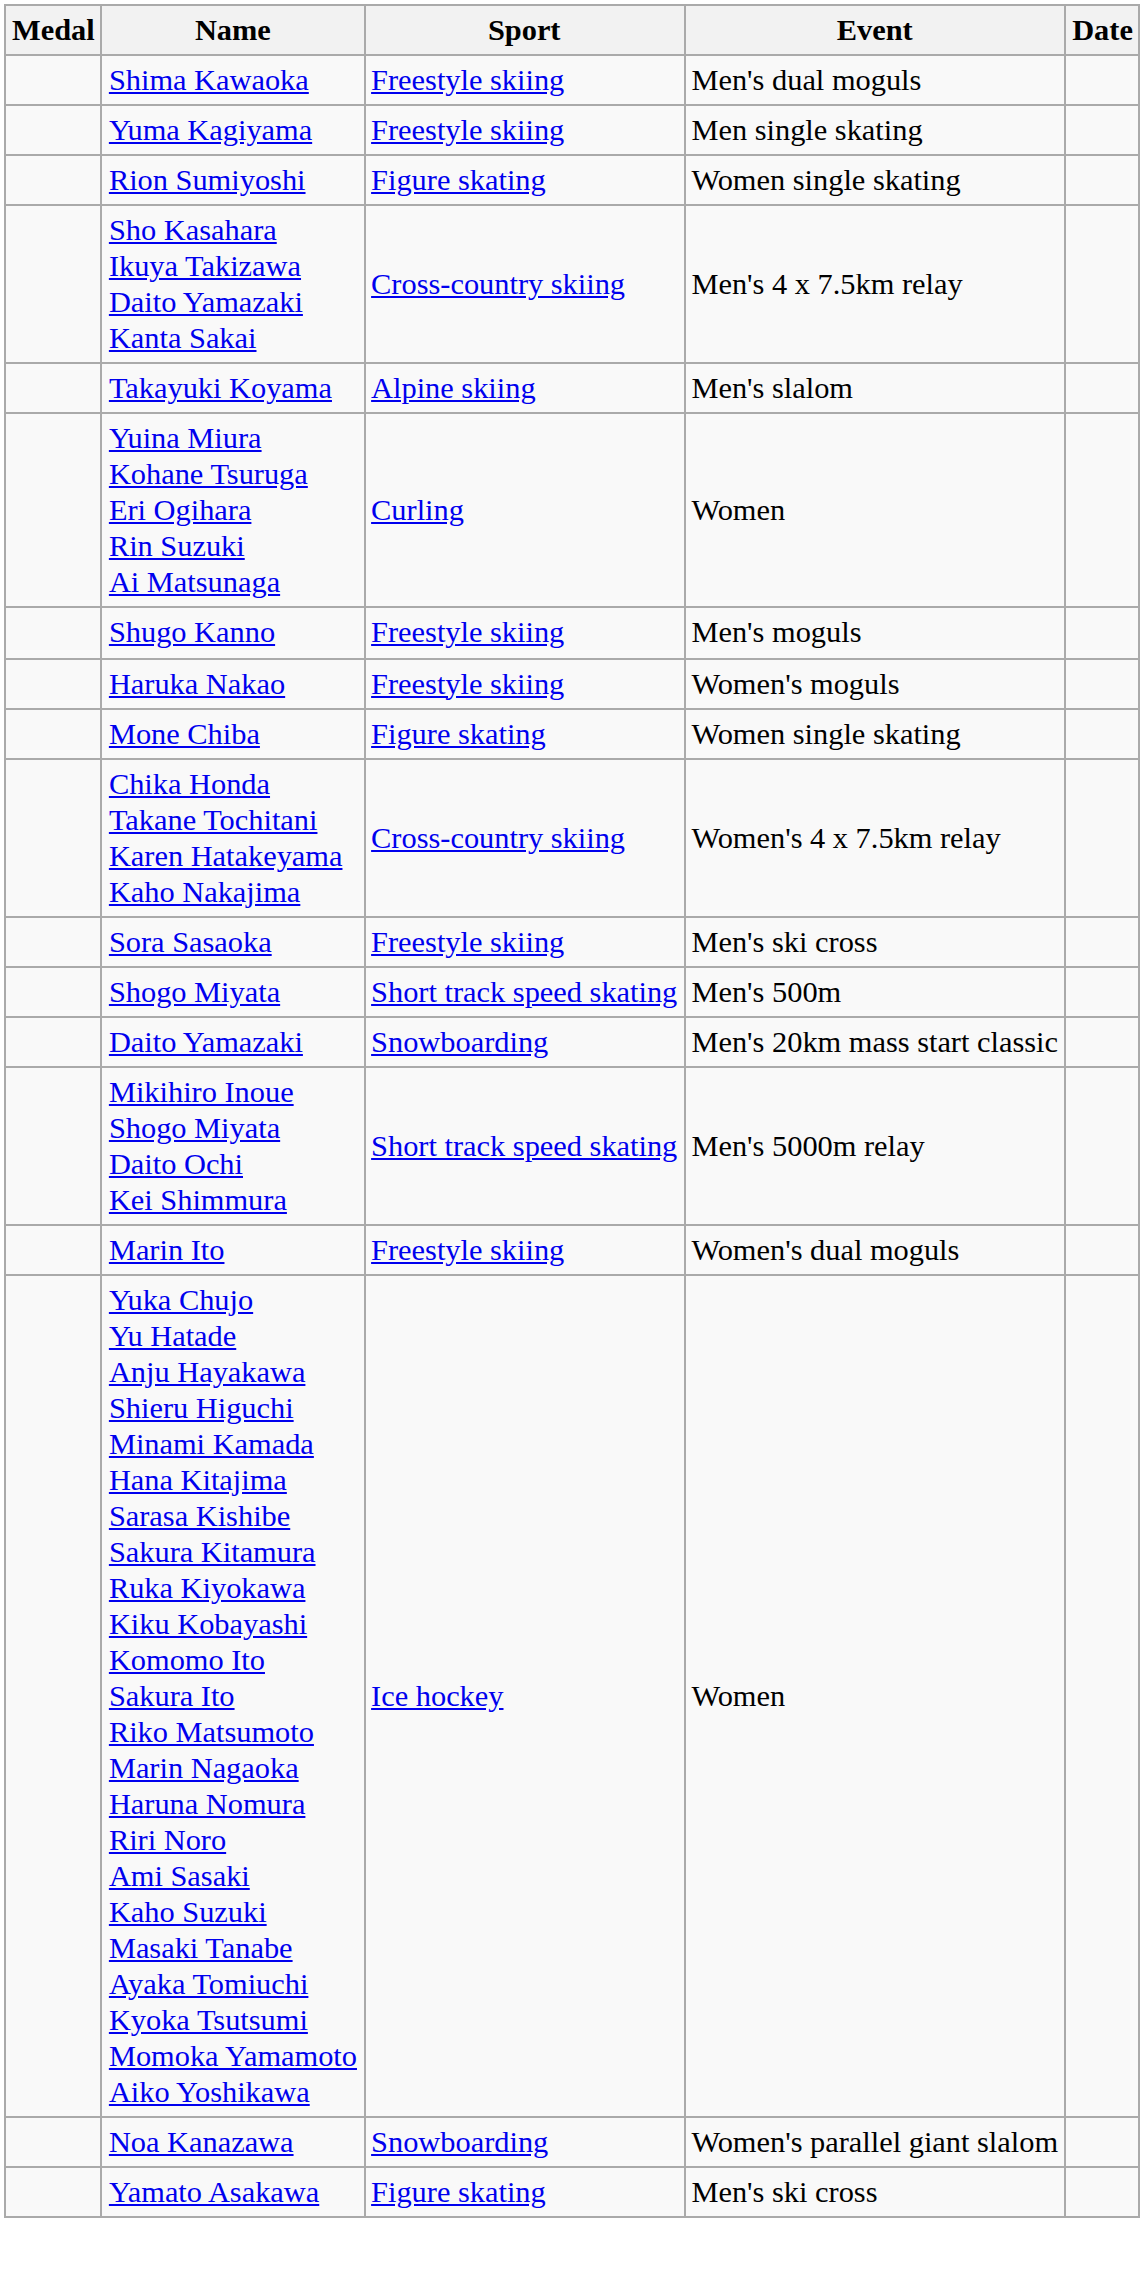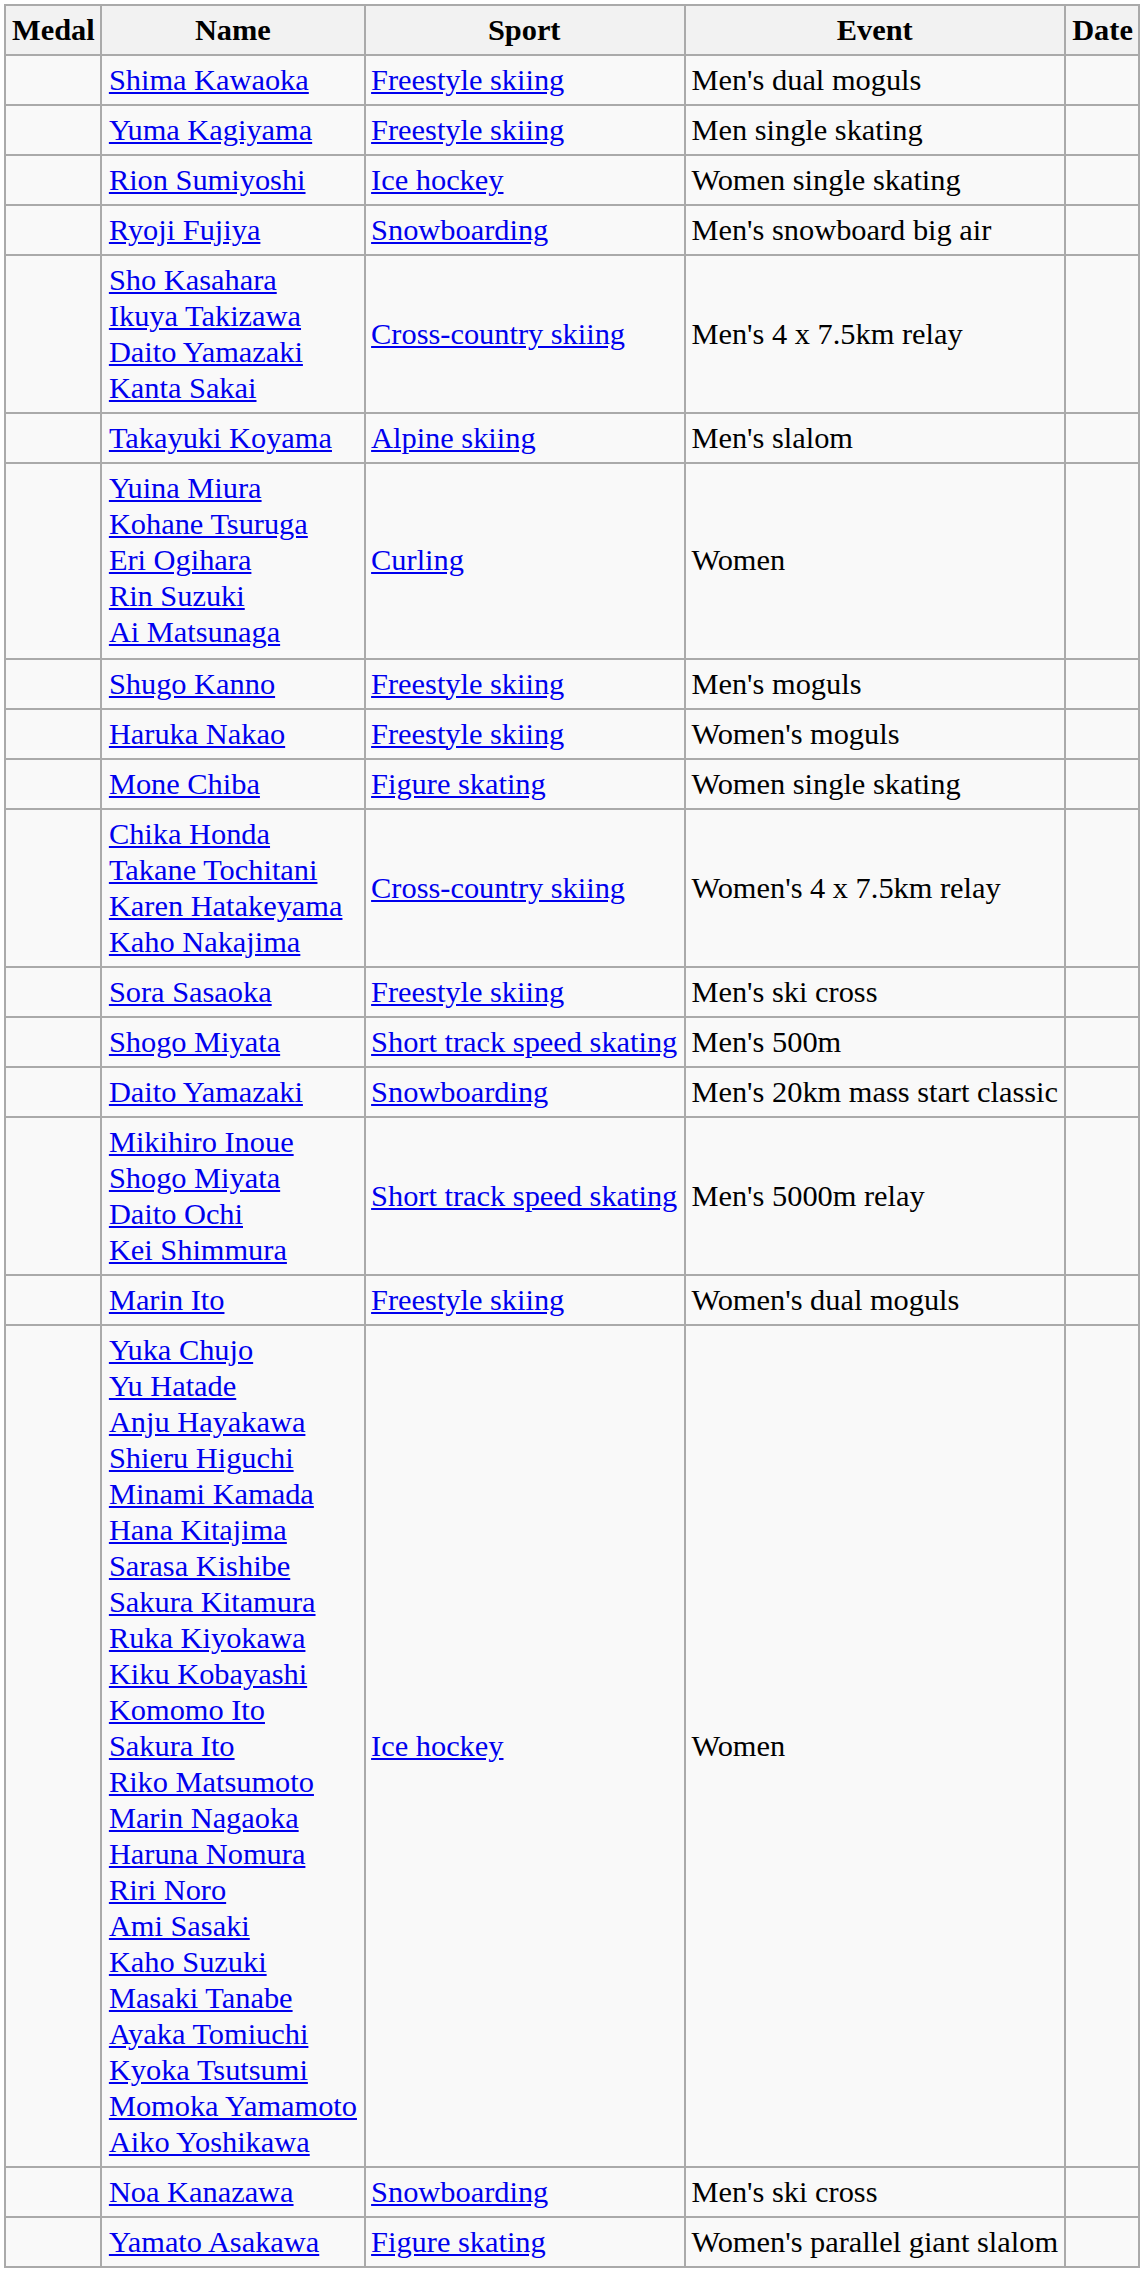 <table class="wikitable sortable" style="font-size:95%;">
 <tr>
 <th>Medal</th>
 <th>Name</th>
 <th>Sport</th>
 <th>Event</th>
 <th>Date</th>
 </tr>
 <tr>
 <td></td>
 <td><a href='#'>Shima Kawaoka</a></td>
 <td><a href='#'>Freestyle skiing</a></td>
 <td>Men's dual moguls</td>
 <td></td>
 </tr>
 <tr>
 <td></td>
 <td><a href='#'>Yuma Kagiyama</a></td>
 <td><a href='#'>Freestyle skiing</a></td>
 <td>Men single skating</td>
 <td></td>
 </tr>
 <tr>
 <td></td>
 <td><a href='#'>Rion Sumiyoshi</a></td>
-<td><a href='#'>Figure skating</a></td>
+<td><a href='#'>Ice hockey</a></td>
 <td>Women single skating</td>
+<td></td>
+</tr>
+<tr>
+<td></td>
+<td><a href='#'>Ryoji Fujiya</a></td>
+<td><a href='#'>Snowboarding</a></td>
+<td>Men's snowboard big air</td>
 <td></td>
 </tr>
 <tr>
 <td></td>
 <td><a href='#'>Sho Kasahara</a><br><a href='#'>Ikuya Takizawa</a><br><a href='#'>Daito Yamazaki</a><br><a href='#'>Kanta Sakai</a></td>
 <td><a href='#'>Cross-country skiing</a></td>
 <td>Men's 4 x 7.5km relay</td>
 <td></td>
 </tr>
 <tr>
 <td></td>
 <td><a href='#'>Takayuki Koyama</a></td>
 <td><a href='#'>Alpine skiing</a></td>
 <td>Men's slalom</td>
 <td></td>
 </tr>
 <tr>
 <td></td>
 <td><a href='#'>Yuina Miura</a><br><a href='#'>Kohane Tsuruga</a><br><a href='#'>Eri Ogihara</a><br><a href='#'>Rin Suzuki</a><br><a href='#'>Ai Matsunaga</a></td>
 <td><a href='#'>Curling</a></td>
 <td>Women</td>
 <td></td>
 </tr>
 <tr>
 <td></td>
 <td><a href='#'>Shugo Kanno</a></td>
 <td><a href='#'>Freestyle skiing</a></td>
 <td>Men's moguls</td>
 <td></td>
 </tr>
 <tr>
 <td></td>
 <td><a href='#'>Haruka Nakao</a></td>
 <td><a href='#'>Freestyle skiing</a></td>
 <td>Women's moguls</td>
 <td></td>
 </tr>
 <tr>
 <td></td>
 <td><a href='#'>Mone Chiba</a></td>
 <td><a href='#'>Figure skating</a></td>
 <td>Women single skating</td>
 <td></td>
 </tr>
 <tr>
 <td></td>
 <td><a href='#'>Chika Honda</a><br><a href='#'>Takane Tochitani</a><br><a href='#'>Karen Hatakeyama</a><br><a href='#'>Kaho Nakajima</a></td>
 <td><a href='#'>Cross-country skiing</a></td>
 <td>Women's 4 x 7.5km relay</td>
 <td></td>
 </tr>
 <tr>
 <td></td>
 <td><a href='#'>Sora Sasaoka</a></td>
 <td><a href='#'>Freestyle skiing</a></td>
 <td>Men's ski cross</td>
 <td></td>
 </tr>
 <tr>
 <td></td>
 <td><a href='#'>Shogo Miyata</a></td>
 <td><a href='#'>Short track speed skating</a></td>
 <td>Men's 500m</td>
 <td></td>
 </tr>
 <tr>
 <td></td>
 <td><a href='#'>Daito Yamazaki</a></td>
 <td><a href='#'>Snowboarding</a></td>
 <td>Men's 20km mass start classic</td>
 <td></td>
 </tr>
 <tr>
 <td></td>
 <td><a href='#'>Mikihiro Inoue</a><br><a href='#'>Shogo Miyata</a><br><a href='#'>Daito Ochi</a><br><a href='#'>Kei Shimmura</a></td>
 <td><a href='#'>Short track speed skating</a></td>
 <td>Men's 5000m relay</td>
 <td></td>
 </tr>
 <tr>
 <td></td>
 <td><a href='#'>Marin Ito</a></td>
 <td><a href='#'>Freestyle skiing</a></td>
 <td>Women's dual moguls</td>
 <td></td>
 </tr>
 <tr>
 <td></td>
 <td><a href='#'>Yuka Chujo</a><br><a href='#'>Yu Hatade</a><br><a href='#'>Anju Hayakawa</a><br><a href='#'>Shieru Higuchi</a><br><a href='#'>Minami Kamada</a><br><a href='#'>Hana Kitajima</a><br><a href='#'>Sarasa Kishibe</a><br><a href='#'>Sakura Kitamura</a><br><a href='#'>Ruka Kiyokawa</a><br><a href='#'>Kiku Kobayashi</a><br><a href='#'>Komomo Ito</a><br><a href='#'>Sakura Ito</a><br><a href='#'>Riko Matsumoto</a><br><a href='#'>Marin Nagaoka</a><br><a href='#'>Haruna Nomura</a><br><a href='#'>Riri Noro</a><br><a href='#'>Ami Sasaki</a><br><a href='#'>Kaho Suzuki</a><br><a href='#'>Masaki Tanabe</a><br><a href='#'>Ayaka Tomiuchi</a><br><a href='#'>Kyoka Tsutsumi</a><br><a href='#'>Momoka Yamamoto</a><br><a href='#'>Aiko Yoshikawa</a></td>
 <td><a href='#'>Ice hockey</a></td>
 <td>Women</td>
 <td></td>
 </tr>
 <tr>
 <td></td>
 <td><a href='#'>Noa Kanazawa</a></td>
 <td><a href='#'>Snowboarding</a></td>
-<td>Women's parallel giant slalom</td>
+<td>Men's ski cross</td>
 <td></td>
 </tr>
 <tr>
 <td></td>
 <td><a href='#'>Yamato Asakawa</a></td>
 <td><a href='#'>Figure skating</a></td>
-<td>Men's ski cross</td>
+<td>Women's parallel giant slalom</td>
 <td></td>
 </tr>
 </table>
